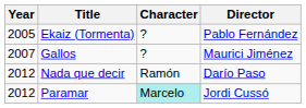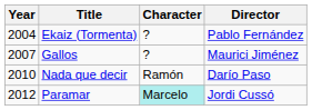 <table class="wikitable sortable">
 <tr>
 <th>Year</th>
 <th>Title</th>
 <th>Character</th>
 <th>Director</th>
 </tr>
 <tr>
-<td>2005</td>
+<td>2004</td>
 <td><a href='#'>Ekaiz (Tormenta)</a></td>
 <td>?</td>
 <td><a href='#'>Pablo Fernández</a></td>
 </tr>
 <tr>
 <td>2007</td>
 <td><a href='#'>Gallos</a></td>
 <td>?</td>
 <td><a href='#'>Maurici Jiménez</a></td>
 </tr>
 <tr>
-<td>2012</td>
+<td>2010</td>
 <td><a href='#'>Nada que decir</a></td>
 <td>Ramón</td>
 <td><a href='#'>Darío Paso</a></td>
 </tr>
 <tr>
 <td>2012</td>
 <td><a href='#'>Paramar</a></td>
 <td style="background: paleturquoise;">Marcelo</td>
 <td><a href='#'>Jordi Cussó</a></td>
 </tr>
 </table>
